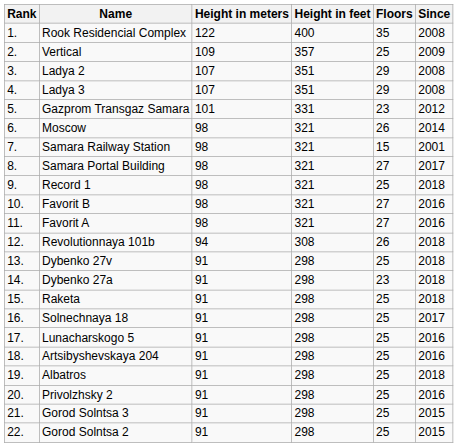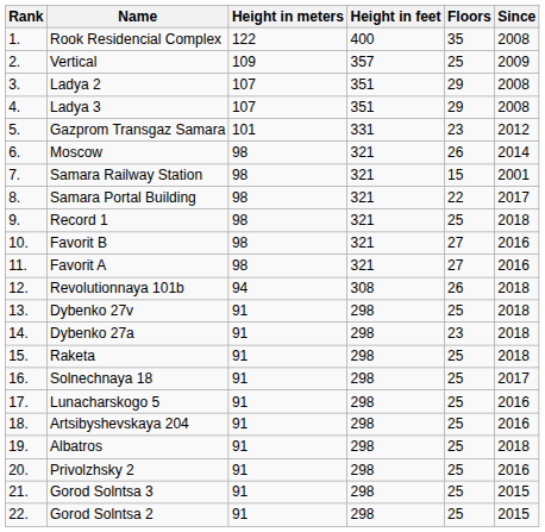 <table class="wikitable sortable">
 <tr>
 <th>Rank</th>
 <th>Name</th>
 <th>Height in meters</th>
 <th>Height in feet</th>
 <th>Floors</th>
 <th>Since</th>
 </tr>
 <tr>
 <td>1.</td>
 <td>Rook Residencial Complex</td>
 <td>122</td>
 <td>400</td>
 <td>35</td>
 <td>2008</td>
 </tr>
 <tr>
 <td>2.</td>
 <td>Vertical</td>
 <td>109</td>
 <td>357</td>
 <td>25</td>
 <td>2009</td>
 </tr>
 <tr>
 <td>3.</td>
 <td>Ladya 2</td>
 <td>107</td>
 <td>351</td>
 <td>29</td>
 <td>2008</td>
 </tr>
 <tr>
 <td>4.</td>
 <td>Ladya 3</td>
 <td>107</td>
 <td>351</td>
 <td>29</td>
 <td>2008</td>
 </tr>
 <tr>
 <td>5.</td>
 <td>Gazprom Transgaz Samara</td>
 <td>101</td>
 <td>331</td>
 <td>23</td>
 <td>2012</td>
 </tr>
 <tr>
 <td>6.</td>
 <td>Moscow</td>
 <td>98</td>
 <td>321</td>
 <td>26</td>
 <td>2014</td>
 </tr>
 <tr>
 <td>7.</td>
 <td>Samara Railway Station</td>
 <td>98</td>
 <td>321</td>
 <td>15</td>
 <td>2001</td>
 </tr>
 <tr>
 <td>8.</td>
 <td>Samara Portal Building</td>
 <td>98</td>
 <td>321</td>
-<td>27</td>
+<td>22</td>
 <td>2017</td>
 </tr>
 <tr>
 <td>9.</td>
 <td>Record 1</td>
 <td>98</td>
 <td>321</td>
 <td>25</td>
 <td>2018</td>
 </tr>
 <tr>
 <td>10.</td>
 <td>Favorit B</td>
 <td>98</td>
 <td>321</td>
 <td>27</td>
 <td>2016</td>
 </tr>
 <tr>
 <td>11.</td>
 <td>Favorit A</td>
 <td>98</td>
 <td>321</td>
 <td>27</td>
 <td>2016</td>
 </tr>
 <tr>
 <td>12.</td>
 <td>Revolutionnaya 101b</td>
 <td>94</td>
 <td>308</td>
 <td>26</td>
 <td>2018</td>
 </tr>
 <tr>
 <td>13.</td>
 <td>Dybenko 27v</td>
 <td>91</td>
 <td>298</td>
 <td>25</td>
 <td>2018</td>
 </tr>
 <tr>
 <td>14.</td>
 <td>Dybenko 27a</td>
 <td>91</td>
 <td>298</td>
 <td>23</td>
 <td>2018</td>
 </tr>
 <tr>
 <td>15.</td>
 <td>Raketa</td>
 <td>91</td>
 <td>298</td>
 <td>25</td>
 <td>2018</td>
 </tr>
 <tr>
 <td>16.</td>
 <td>Solnechnaya 18</td>
 <td>91</td>
 <td>298</td>
 <td>25</td>
 <td>2017</td>
 </tr>
 <tr>
 <td>17.</td>
 <td>Lunacharskogo 5</td>
 <td>91</td>
 <td>298</td>
 <td>25</td>
 <td>2016</td>
 </tr>
 <tr>
 <td>18.</td>
 <td>Artsibyshevskaya 204</td>
 <td>91</td>
 <td>298</td>
 <td>25</td>
 <td>2016</td>
 </tr>
 <tr>
 <td>19.</td>
 <td>Albatros</td>
 <td>91</td>
 <td>298</td>
 <td>25</td>
 <td>2018</td>
 </tr>
 <tr>
 <td>20.</td>
 <td>Privolzhsky 2</td>
 <td>91</td>
 <td>298</td>
 <td>25</td>
 <td>2016</td>
 </tr>
 <tr>
 <td>21.</td>
 <td>Gorod Solntsa 3</td>
 <td>91</td>
 <td>298</td>
 <td>25</td>
 <td>2015</td>
 </tr>
 <tr>
 <td>22.</td>
 <td>Gorod Solntsa 2</td>
 <td>91</td>
 <td>298</td>
 <td>25</td>
 <td>2015</td>
 </tr>
 </table>
